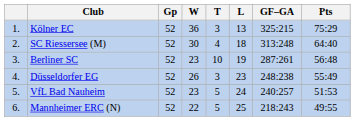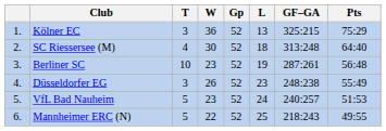 <table class="wikitable">
 <tr>
 <th width="30"></th>
 <th width="200">Club</th>
+<th width="30">T</th>
+<th width="30">W</th>
 <th width="30">Gp</th>
-<th width="30">W</th>
-<th width="30">T</th>
 <th width="30">L</th>
 <th width="70">GF–GA</th>
 <th width="70">Pts</th>
 </tr>
 <tr bgcolor="#BCD2EE" align="center">
 <td>1.</td>
 <td align="left"><a href='#'>Kölner EC</a></td>
+<td>3</td>
+<td>36</td>
 <td>52</td>
-<td>36</td>
-<td>3</td>
 <td>13</td>
 <td>325:215</td>
 <td>75:29</td>
 </tr>
 <tr bgcolor=#BCD2EE align="center">
 <td>2.</td>
 <td align="left"><a href='#'>SC Riessersee</a> (M)</td>
+<td>4</td>
+<td>30</td>
 <td>52</td>
-<td>30</td>
-<td>4</td>
 <td>18</td>
 <td>313:248</td>
 <td>64:40</td>
 </tr>
 <tr bgcolor=#BCD2EE align="center">
 <td>3.</td>
 <td align="left"><a href='#'>Berliner SC</a></td>
+<td>10</td>
+<td>23</td>
 <td>52</td>
-<td>23</td>
-<td>10</td>
 <td>19</td>
 <td>287:261</td>
 <td>56:48</td>
 </tr>
 <tr bgcolor=#BCD2EE align="center">
 <td>4.</td>
 <td align="left"><a href='#'>Düsseldorfer EG</a></td>
+<td>3</td>
+<td>26</td>
 <td>52</td>
-<td>26</td>
-<td>3</td>
 <td>23</td>
 <td>248:238</td>
 <td>55:49</td>
 </tr>
 <tr bgcolor=#BCD2EE align="center">
 <td>5.</td>
 <td align="left"><a href='#'>VfL Bad Nauheim</a></td>
+<td>5</td>
+<td>23</td>
 <td>52</td>
-<td>23</td>
-<td>5</td>
 <td>24</td>
 <td>240:257</td>
 <td>51:53</td>
 </tr>
 <tr bgcolor=#BCD2EE align="center">
 <td>6.</td>
 <td align="left"><a href='#'>Mannheimer ERC</a> (N)</td>
+<td>5</td>
+<td>22</td>
 <td>52</td>
-<td>22</td>
-<td>5</td>
 <td>25</td>
 <td>218:243</td>
 <td>49:55</td>
 </tr>
 </table>
